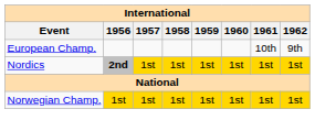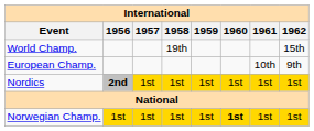 <table class="wikitable" style="text-align:center">
 <tr>
 <th style="background-color: #ffdead; " colspan=8 align=center><strong>International</strong></th>
 </tr>
 <tr>
 <th>Event</th>
 <th>1956</th>
 <th>1957</th>
 <th>1958</th>
 <th>1959</th>
 <th>1960</th>
 <th>1961</th>
 <th>1962</th>
+</tr>
+<tr>
+<td align=left><a href='#'>World Champ.</a></td>
+<td></td>
+<td></td>
+<td>19th</td>
+<td></td>
+<td></td>
+<td></td>
+<td>15th</td>
 </tr>
 <tr>
 <td align=left><a href='#'>European Champ.</a></td>
 <td></td>
 <td></td>
 <td></td>
 <td></td>
 <td></td>
 <td>10th</td>
 <td>9th</td>
 </tr>
 <tr>
 <td align=left><a href='#'>Nordics</a></td>
 <td bgcolor=silver><strong>2nd</strong></td>
 <td bgcolor=gold>1st</td>
 <td bgcolor=gold>1st</td>
 <td bgcolor=gold>1st</td>
 <td bgcolor=gold>1st</td>
 <td bgcolor=gold>1st</td>
 <td bgcolor=gold>1st</td>
 </tr>
 <tr>
 <th style="background-color: #ffdead; " colspan=8 align=center><strong>National</strong></th>
 </tr>
 <tr>
 <td align=left><a href='#'>Norwegian Champ.</a></td>
 <td bgcolor=gold>1st</td>
 <td bgcolor=gold>1st</td>
 <td bgcolor=gold>1st</td>
 <td bgcolor=gold>1st</td>
-<td bgcolor=gold>1st</td>
+<td bgcolor=gold><strong>1st</strong></td>
 <td bgcolor=gold>1st</td>
 <td bgcolor=gold>1st</td>
 </tr>
 </table>
